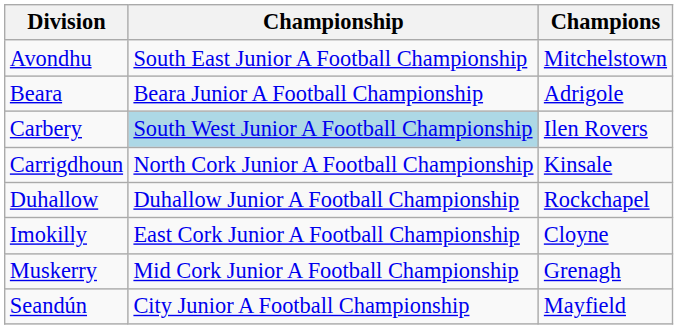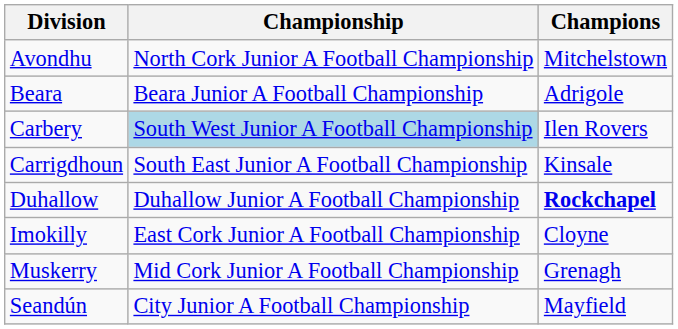 <table class="wikitable">
 <tr>
 <th>Division</th>
 <th>Championship</th>
 <th>Champions</th>
 </tr>
 <tr>
 <td><a href='#'>Avondhu</a></td>
-<td><a href='#'>South East Junior A Football Championship</a></td>
+<td><a href='#'>North Cork Junior A Football Championship</a></td>
 <td><a href='#'>Mitchelstown</a></td>
 </tr>
 <tr>
 <td><a href='#'>Beara</a></td>
 <td><a href='#'>Beara Junior A Football Championship</a></td>
 <td><a href='#'>Adrigole</a></td>
 </tr>
 <tr>
 <td><a href='#'>Carbery</a></td>
 <td style="background: lightblue;"><a href='#'>South West Junior A Football Championship</a></td>
 <td><a href='#'>Ilen Rovers</a></td>
 </tr>
 <tr>
 <td><a href='#'>Carrigdhoun</a></td>
-<td><a href='#'>North Cork Junior A Football Championship</a></td>
+<td><a href='#'>South East Junior A Football Championship</a></td>
 <td><a href='#'>Kinsale</a></td>
 </tr>
 <tr>
 <td><a href='#'>Duhallow</a></td>
 <td><a href='#'>Duhallow Junior A Football Championship</a></td>
-<td><a href='#'>Rockchapel</a></td>
+<td><strong><a href='#'>Rockchapel</a></strong></td>
 </tr>
 <tr>
 <td><a href='#'>Imokilly</a></td>
 <td><a href='#'>East Cork Junior A Football Championship</a></td>
 <td><a href='#'>Cloyne</a></td>
 </tr>
 <tr>
 <td><a href='#'>Muskerry</a></td>
 <td><a href='#'>Mid Cork Junior A Football Championship</a></td>
 <td><a href='#'>Grenagh</a></td>
 </tr>
 <tr>
 <td><a href='#'>Seandún</a></td>
 <td><a href='#'>City Junior A Football Championship</a></td>
 <td><a href='#'>Mayfield</a></td>
 </tr>
 </table>
